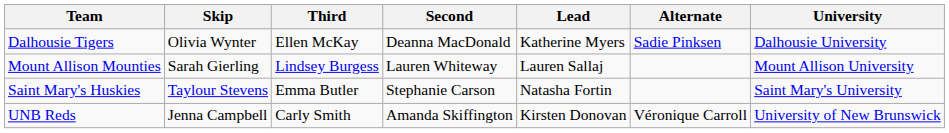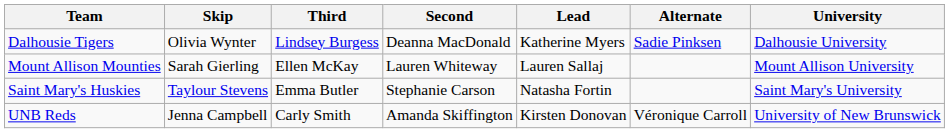 <table class=wikitable>
 <tr>
 <th scope="col">Team</th>
 <th scope="col">Skip</th>
 <th scope="col">Third</th>
 <th scope="col">Second</th>
 <th scope="col">Lead</th>
 <th scope="col">Alternate</th>
 <th scope="col">University</th>
 </tr>
 <tr>
 <td><a href='#'>Dalhousie Tigers</a></td>
 <td>Olivia Wynter</td>
-<td>Ellen McKay</td>
+<td><a href='#'>Lindsey Burgess</a></td>
 <td>Deanna MacDonald</td>
 <td>Katherine Myers</td>
 <td><a href='#'>Sadie Pinksen</a></td>
 <td> <a href='#'>Dalhousie University</a></td>
 </tr>
 <tr>
 <td><a href='#'>Mount Allison Mounties</a></td>
 <td>Sarah Gierling</td>
-<td><a href='#'>Lindsey Burgess</a></td>
+<td>Ellen McKay</td>
 <td>Lauren Whiteway</td>
 <td>Lauren Sallaj</td>
 <td></td>
 <td> <a href='#'>Mount Allison University</a></td>
 </tr>
 <tr>
 <td><a href='#'>Saint Mary's Huskies</a></td>
 <td><a href='#'>Taylour Stevens</a></td>
 <td>Emma Butler</td>
 <td>Stephanie Carson</td>
 <td>Natasha Fortin</td>
 <td></td>
 <td> <a href='#'>Saint Mary's University</a></td>
 </tr>
 <tr>
 <td><a href='#'>UNB Reds</a></td>
 <td>Jenna Campbell</td>
 <td>Carly Smith</td>
 <td>Amanda Skiffington</td>
 <td>Kirsten Donovan</td>
 <td>Véronique Carroll</td>
 <td> <a href='#'>University of New Brunswick</a></td>
 </tr>
 </table>
